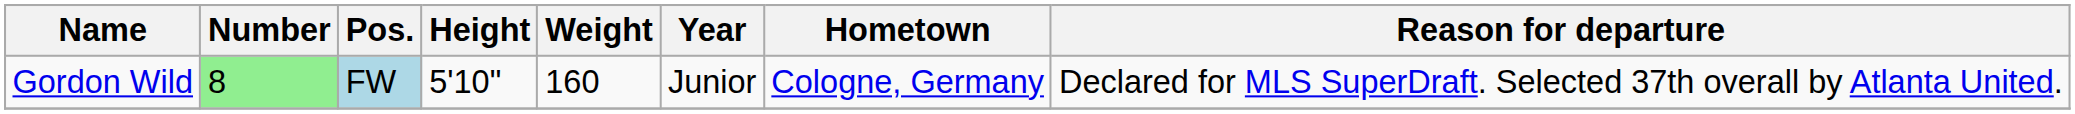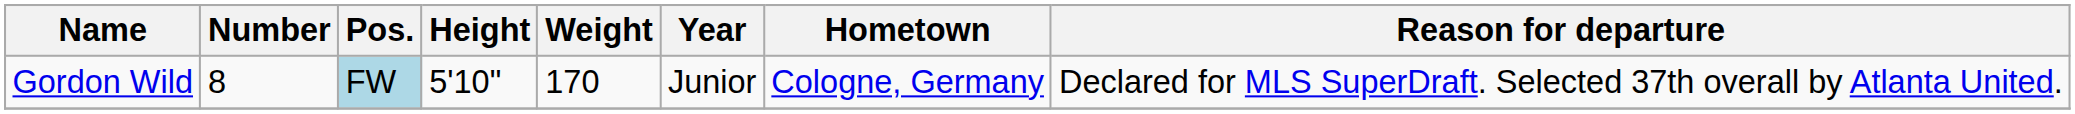 <table class="wikitable sortable" border="1">
 <tr>
 <th>Name</th>
 <th>Number</th>
 <th>Pos.</th>
 <th>Height</th>
 <th>Weight</th>
 <th>Year</th>
 <th>Hometown</th>
 <th class="unsortable">Reason for departure</th>
 </tr>
 <tr>
 <td><a href='#'>Gordon Wild</a></td>
-<td style="background: lightgreen;">8</td>
+<td>8</td>
 <td style="background: lightblue;">FW</td>
 <td>5'10"</td>
-<td>160</td>
+<td>170</td>
 <td>Junior</td>
 <td><a href='#'>Cologne, Germany</a></td>
 <td>Declared for <a href='#'>MLS SuperDraft</a>. Selected 37th overall by <a href='#'>Atlanta United</a>.</td>
 </tr>
 <tr>
 </tr>
 </table>
